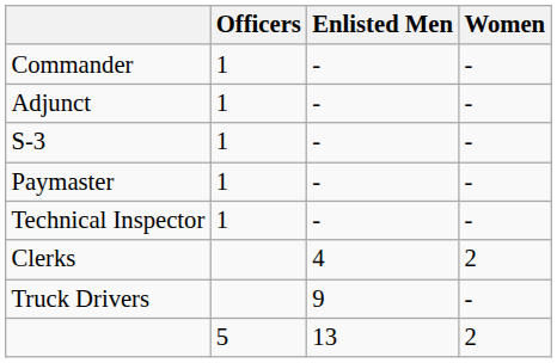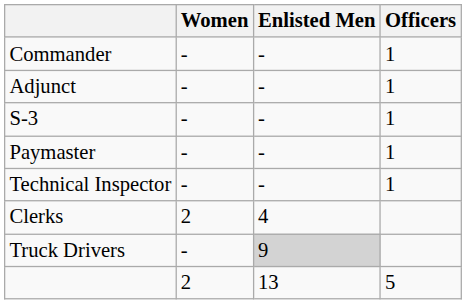 <table class="wikitable">
 <tr>
 <th></th>
+<th>Women</th>
+<th>Enlisted Men</th>
 <th>Officers</th>
-<th>Enlisted Men</th>
-<th>Women</th>
 </tr>
 <tr>
 <td>Commander</td>
-<td>1</td>
 <td>-</td>
 <td>-</td>
+<td>1</td>
 </tr>
 <tr>
 <td>Adjunct</td>
-<td>1</td>
 <td>-</td>
 <td>-</td>
+<td>1</td>
 </tr>
 <tr>
 <td>S-3</td>
-<td>1</td>
 <td>-</td>
 <td>-</td>
+<td>1</td>
 </tr>
 <tr>
 <td>Paymaster</td>
-<td>1</td>
 <td>-</td>
 <td>-</td>
+<td>1</td>
 </tr>
 <tr>
 <td>Technical Inspector</td>
-<td>1</td>
 <td>-</td>
 <td>-</td>
+<td>1</td>
 </tr>
 <tr>
 <td>Clerks</td>
+<td>2</td>
+<td>4</td>
 <td></td>
-<td>4</td>
-<td>2</td>
 </tr>
 <tr>
 <td>Truck Drivers</td>
+<td>-</td>
+<td style="background: lightgrey;">9</td>
 <td></td>
-<td>9</td>
-<td>-</td>
 </tr>
 <tr>
 <td></td>
+<td>2</td>
+<td>13</td>
 <td>5</td>
-<td>13</td>
-<td>2</td>
 </tr>
 </table>
